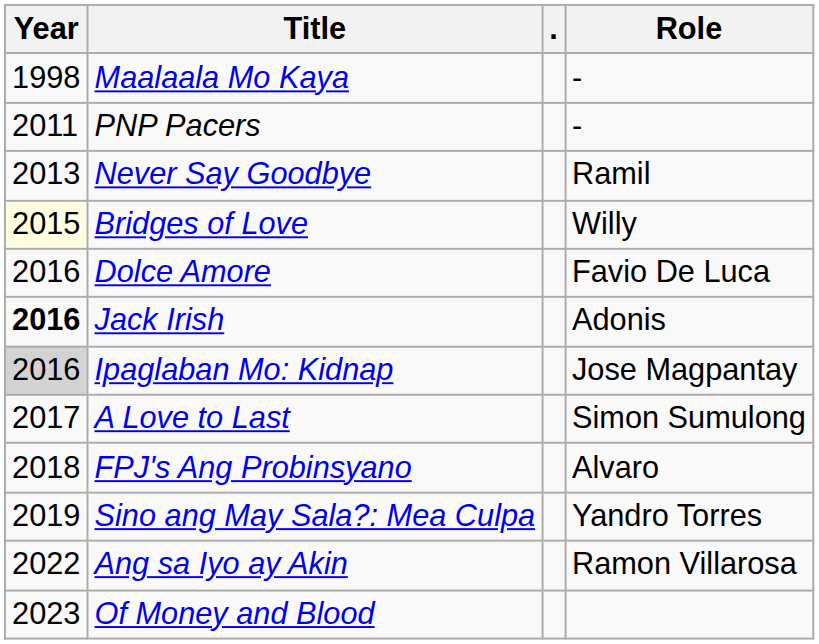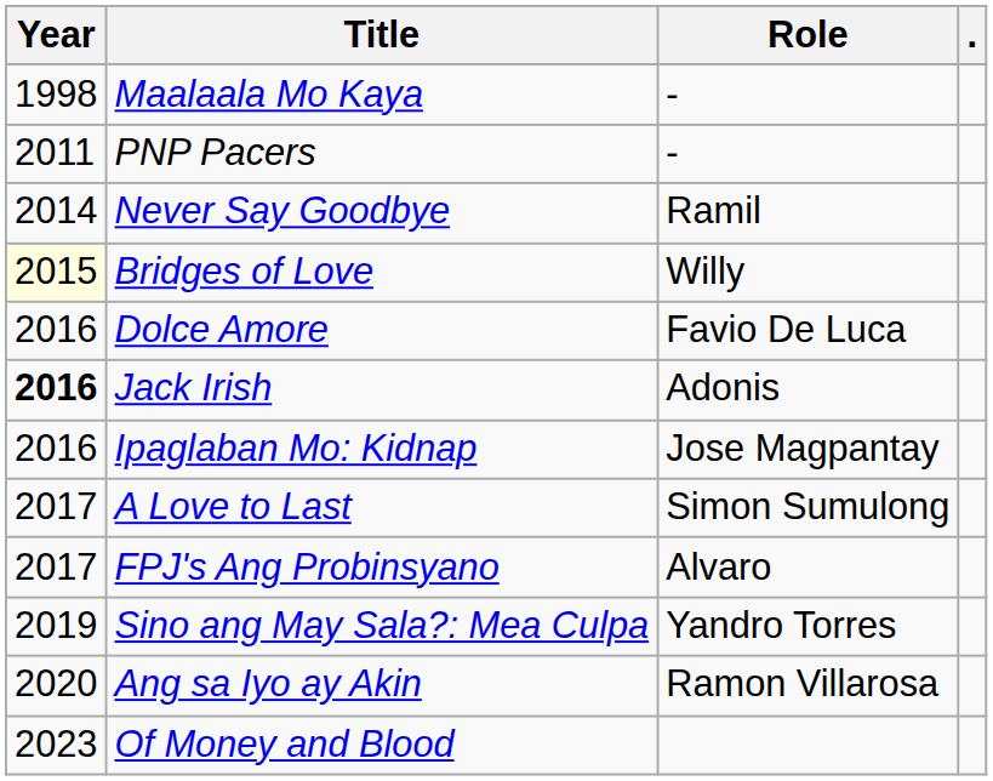 <table class="wikitable">
 <tr>
 <th>Year</th>
 <th>Title</th>
+<th>Role</th>
 <th>.</th>
-<th>Role</th>
 </tr>
 <tr>
 <td>1998</td>
 <td><em><a href='#'>Maalaala Mo Kaya</a></em></td>
+<td>-</td>
 <td></td>
-<td>-</td>
 </tr>
 <tr>
 <td>2011</td>
 <td><em>PNP Pacers </em></td>
+<td>-</td>
 <td></td>
-<td>-</td>
 </tr>
 <tr>
-<td>2013</td>
+<td>2014</td>
 <td><em><a href='#'>Never Say Goodbye</a></em></td>
+<td>Ramil</td>
 <td></td>
-<td>Ramil</td>
 </tr>
 <tr>
 <td style="background: lightyellow;">2015</td>
 <td><em><a href='#'>Bridges of Love</a></em></td>
+<td>Willy</td>
 <td></td>
-<td>Willy</td>
 </tr>
 <tr>
 <td>2016</td>
 <td><em><a href='#'>Dolce Amore</a></em></td>
+<td>Favio De Luca</td>
 <td></td>
-<td>Favio De Luca</td>
 </tr>
 <tr>
 <td><strong>2016</strong></td>
 <td><em><a href='#'>Jack Irish</a></em></td>
+<td>Adonis</td>
 <td></td>
-<td>Adonis</td>
 </tr>
 <tr>
-<td style="background: lightgrey;">2016</td>
+<td>2016</td>
 <td><em><a href='#'>Ipaglaban Mo: Kidnap</a></em></td>
+<td>Jose Magpantay</td>
 <td></td>
-<td>Jose Magpantay</td>
 </tr>
 <tr>
 <td>2017</td>
 <td><em><a href='#'>A Love to Last</a></em></td>
+<td>Simon Sumulong</td>
 <td></td>
-<td>Simon Sumulong</td>
 </tr>
 <tr>
-<td>2018</td>
+<td>2017</td>
 <td><em><a href='#'>FPJ's Ang Probinsyano</a></em></td>
+<td>Alvaro</td>
 <td></td>
-<td>Alvaro</td>
 </tr>
 <tr>
 <td>2019</td>
 <td><em><a href='#'>Sino ang May Sala?: Mea Culpa</a></em></td>
+<td>Yandro Torres</td>
 <td></td>
-<td>Yandro Torres</td>
 </tr>
 <tr>
-<td>2022</td>
+<td>2020</td>
 <td><em><a href='#'>Ang sa Iyo ay Akin</a></em></td>
+<td>Ramon Villarosa</td>
 <td></td>
-<td>Ramon Villarosa</td>
 </tr>
 <tr>
 <td>2023</td>
 <td><em><a href='#'>Of Money and Blood</a></em></td>
 <td></td>
 <td></td>
 </tr>
 </table>
